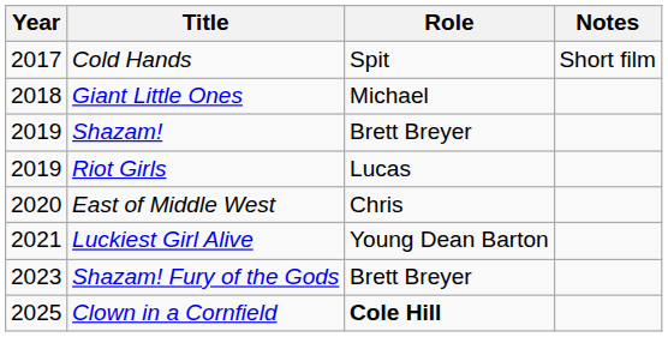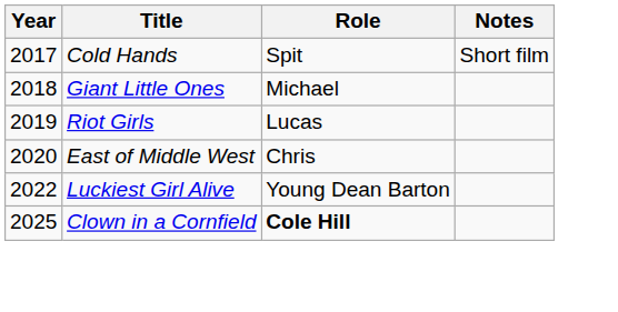 <table class="wikitable sortable">
 <tr>
 <th>Year</th>
 <th>Title</th>
 <th>Role</th>
 <th>Notes</th>
 </tr>
 <tr>
 <td>2017</td>
 <td><em>Cold Hands</em></td>
 <td>Spit</td>
 <td>Short film</td>
 </tr>
 <tr>
 <td>2018</td>
 <td><em><a href='#'>Giant Little Ones</a></em></td>
 <td>Michael</td>
 <td></td>
 </tr>
 <tr>
 <td>2019</td>
-<td><em><a href='#'>Shazam!</a></em></td>
-<td>Brett Breyer</td>
-<td></td>
-</tr>
-<tr>
-<td>2019</td>
 <td><em><a href='#'>Riot Girls</a></em></td>
 <td>Lucas</td>
 <td></td>
 </tr>
 <tr>
 <td>2020</td>
 <td><em>East of Middle West</em></td>
 <td>Chris</td>
 <td></td>
 </tr>
 <tr>
-<td>2021</td>
+<td>2022</td>
 <td><em><a href='#'>Luckiest Girl Alive</a></em></td>
 <td>Young Dean Barton</td>
-<td></td>
-</tr>
-<tr>
-<td>2023</td>
-<td><em><a href='#'>Shazam! Fury of the Gods</a></em></td>
-<td>Brett Breyer</td>
 <td></td>
 </tr>
 <tr>
 <td>2025</td>
 <td><a href='#'><em>Clown in a Cornfield</em></a></td>
 <td><strong>Cole Hill</strong></td>
 <td></td>
 </tr>
 </table>
